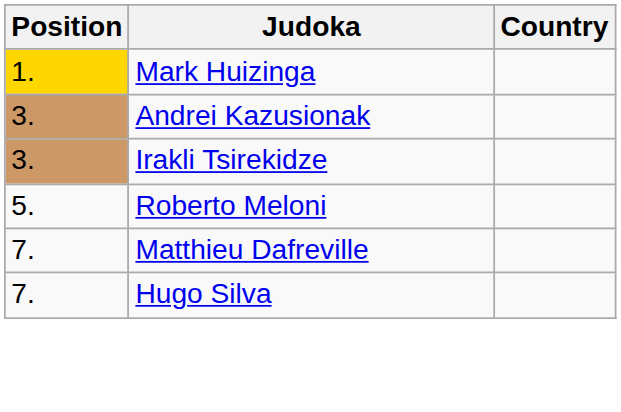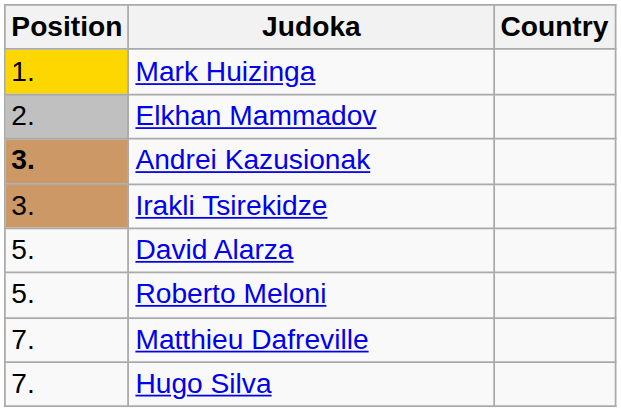 <table class=wikitable>
 <tr>
 <th width=10>Position</th>
 <th width=200>Judoka</th>
 <th>Country</th>
 </tr>
 <tr>
 <td bgcolor=gold>1.</td>
 <td><a href='#'>Mark Huizinga</a></td>
 <td></td>
 </tr>
 <tr>
-<td bgcolor="CC9966">3.</td>
+<td bgcolor="silver">2.</td>
+<td><a href='#'>Elkhan Mammadov</a></td>
+<td></td>
+</tr>
+<tr>
+<td bgcolor="CC9966"><strong>3.</strong></td>
 <td><a href='#'>Andrei Kazusionak</a></td>
 <td></td>
 </tr>
 <tr>
 <td bgcolor="CC9966">3.</td>
 <td><a href='#'>Irakli Tsirekidze</a></td>
+<td></td>
+</tr>
+<tr>
+<td>5.</td>
+<td><a href='#'>David Alarza</a></td>
 <td></td>
 </tr>
 <tr>
 <td>5.</td>
 <td><a href='#'>Roberto Meloni</a></td>
 <td></td>
 </tr>
 <tr>
 <td>7.</td>
 <td><a href='#'>Matthieu Dafreville</a></td>
 <td></td>
 </tr>
 <tr>
 <td>7.</td>
 <td><a href='#'>Hugo Silva</a></td>
 <td></td>
 </tr>
 </table>
